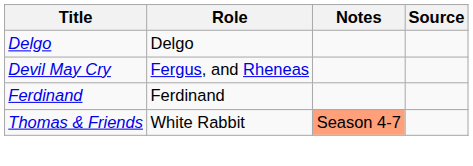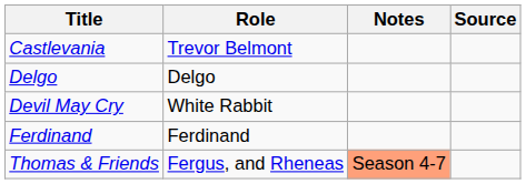 <table class="wikitable sortable plainrowheaders">
 <tr>
 <th>Title</th>
 <th>Role</th>
 <th class="unsortable">Notes</th>
 <th class="unsortable">Source</th>
+</tr>
+<tr>
+<td><em><a href='#'>Castlevania</a></em></td>
+<td><a href='#'>Trevor Belmont</a></td>
+<td></td>
+<td></td>
 </tr>
 <tr>
 <td><em><a href='#'>Delgo</a></em></td>
 <td>Delgo</td>
 <td></td>
 <td></td>
 </tr>
 <tr>
 <td><em><a href='#'>Devil May Cry</a></em></td>
-<td><a href='#'>Fergus</a>, and <a href='#'>Rheneas</a></td>
+<td>White Rabbit</td>
 <td></td>
 <td></td>
 </tr>
 <tr>
 <td><em><a href='#'>Ferdinand</a></em></td>
 <td>Ferdinand</td>
 <td></td>
 <td></td>
 </tr>
 <tr>
 <td><em><a href='#'>Thomas & Friends</a></em></td>
-<td>White Rabbit</td>
+<td><a href='#'>Fergus</a>, and <a href='#'>Rheneas</a></td>
 <td style="background: lightsalmon;">Season 4-7</td>
 <td></td>
 </tr>
 </table>
